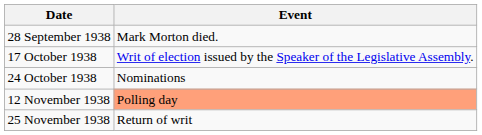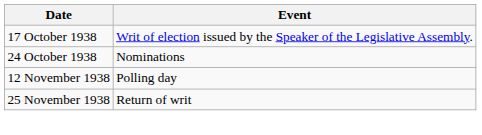 <table class="wikitable">
 <tr>
 <th>Date</th>
 <th>Event</th>
-</tr>
-<tr>
-<td>28 September 1938</td>
-<td>Mark Morton died.</td>
 </tr>
 <tr>
 <td>17 October 1938</td>
 <td><a href='#'>Writ of election</a> issued by the <a href='#'>Speaker of the Legislative Assembly</a>.</td>
 </tr>
 <tr>
 <td>24 October 1938</td>
 <td>Nominations</td>
 </tr>
 <tr>
 <td>12 November 1938</td>
-<td style="background: lightsalmon;">Polling day</td>
+<td>Polling day</td>
 </tr>
 <tr>
 <td>25 November 1938</td>
 <td>Return of writ</td>
 </tr>
 </table>
